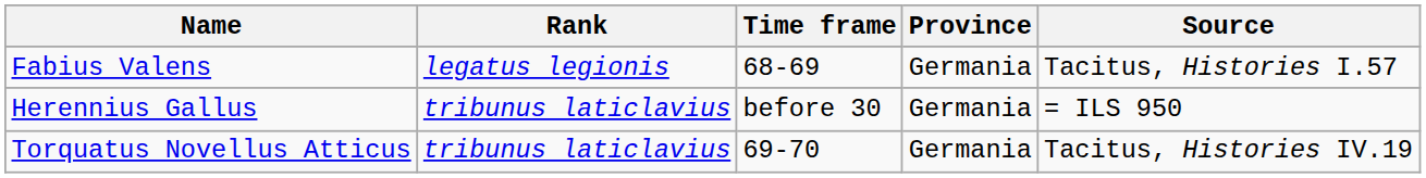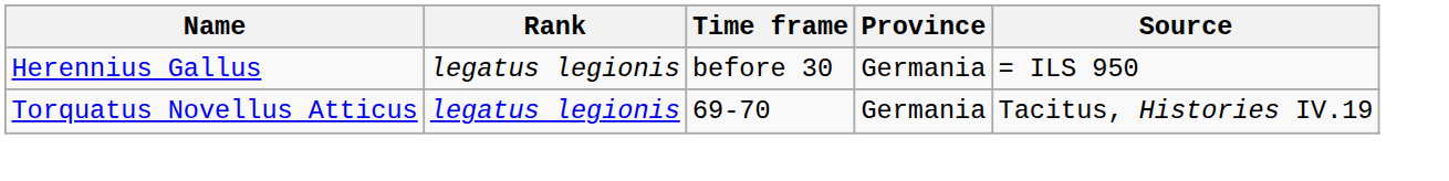 <table class="wikitable sortable">
 <tr style="vertical-align: top;">
 <th>Name</th>
 <th>Rank</th>
 <th>Time frame</th>
 <th>Province</th>
 <th>Source</th>
 </tr>
 <tr>
-<td><a href='#'>Fabius Valens</a></td>
-<td><em><a href='#'>legatus legionis</a></em></td>
-<td>68-69</td>
-<td>Germania</td>
-<td>Tacitus, <em>Histories</em> I.57</td>
-</tr>
-<tr>
 <td><a href='#'>Herennius Gallus</a></td>
-<td><em><a href='#'>tribunus laticlavius</a></em></td>
+<td><em>legatus legionis</em></td>
 <td>before 30</td>
 <td>Germania</td>
 <td> = ILS 950</td>
 </tr>
 <tr>
 <td><a href='#'>Torquatus Novellus Atticus</a></td>
-<td><em><a href='#'>tribunus laticlavius</a></em></td>
+<td><em><a href='#'>legatus legionis</a></em></td>
 <td>69-70</td>
 <td>Germania</td>
 <td>Tacitus, <em>Histories</em> IV.19</td>
 </tr>
 </table>
